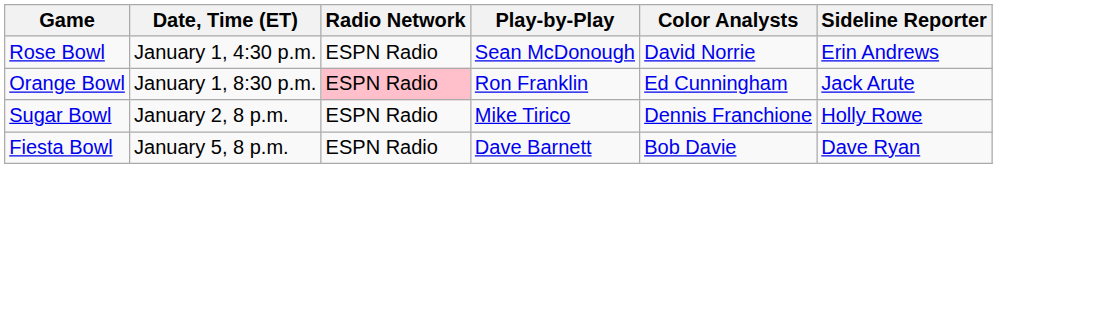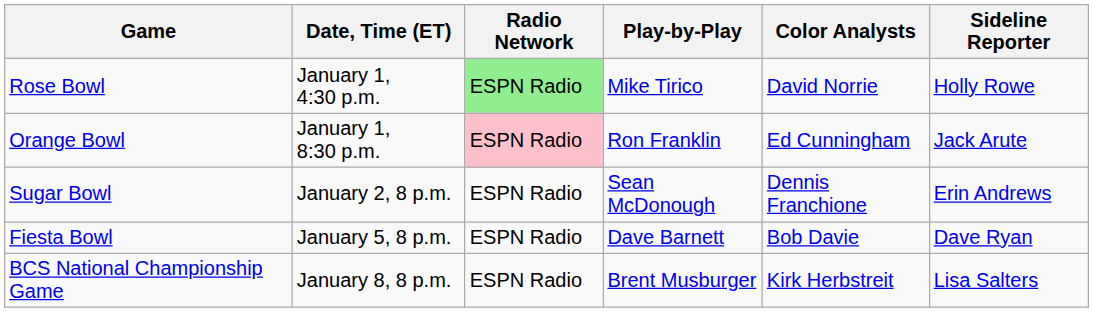 <table class="wikitable">
 <tr>
 <th>Game</th>
 <th>Date, Time (ET)</th>
 <th>Radio Network</th>
 <th>Play-by-Play</th>
 <th>Color Analysts</th>
 <th>Sideline Reporter</th>
 </tr>
 <tr>
 <td><a href='#'>Rose Bowl</a></td>
 <td>January 1, 4:30 p.m.</td>
-<td>ESPN Radio</td>
-<td><a href='#'>Sean McDonough</a></td>
+<td style="background: lightgreen;">ESPN Radio</td>
+<td><a href='#'>Mike Tirico</a></td>
 <td><a href='#'>David Norrie</a></td>
-<td><a href='#'>Erin Andrews</a></td>
+<td><a href='#'>Holly Rowe</a></td>
 </tr>
 <tr>
 <td><a href='#'>Orange Bowl</a></td>
 <td>January 1, 8:30 p.m.</td>
 <td style="background: pink;">ESPN Radio</td>
 <td><a href='#'>Ron Franklin</a></td>
 <td><a href='#'>Ed Cunningham</a></td>
 <td><a href='#'>Jack Arute</a></td>
 </tr>
 <tr>
 <td><a href='#'>Sugar Bowl</a></td>
 <td>January 2, 8 p.m.</td>
 <td>ESPN Radio</td>
-<td><a href='#'>Mike Tirico</a></td>
+<td><a href='#'>Sean McDonough</a></td>
 <td><a href='#'>Dennis Franchione</a></td>
-<td><a href='#'>Holly Rowe</a></td>
+<td><a href='#'>Erin Andrews</a></td>
 </tr>
 <tr>
 <td><a href='#'>Fiesta Bowl</a></td>
 <td>January 5, 8 p.m.</td>
 <td>ESPN Radio</td>
 <td><a href='#'>Dave Barnett</a></td>
 <td><a href='#'>Bob Davie</a></td>
 <td><a href='#'>Dave Ryan</a></td>
 </tr>
+<tr>
+<td><a href='#'>BCS National Championship Game</a></td>
+<td>January 8, 8 p.m.</td>
+<td>ESPN Radio</td>
+<td><a href='#'>Brent Musburger</a></td>
+<td><a href='#'>Kirk Herbstreit</a></td>
+<td><a href='#'>Lisa Salters</a></td>
+</tr>
 </table>
